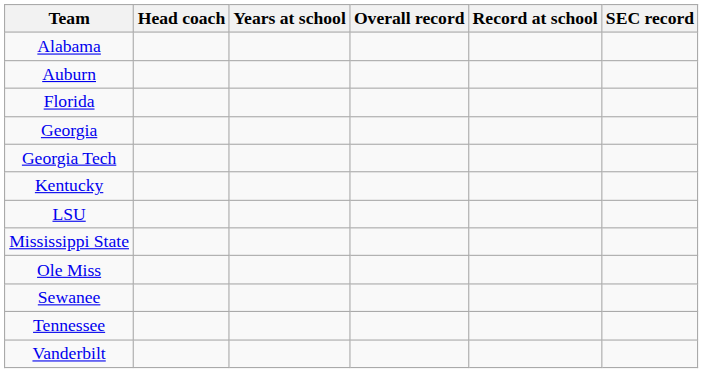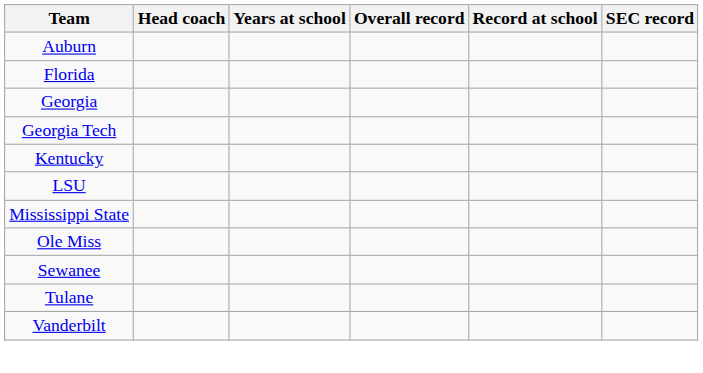 <table class="wikitable sortable" style="text-align: center;">
 <tr>
 <th width="110">Team</th>
 <th>Head coach</th>
 <th>Years at school</th>
 <th>Overall record</th>
 <th>Record at school</th>
 <th>SEC record</th>
-</tr>
-<tr>
-<td><a href='#'>Alabama</a></td>
-<td></td>
-<td></td>
-<td data-sort-value=></td>
-<td data-sort-value=></td>
-<td data-sort-value=></td>
 </tr>
 <tr>
 <td><a href='#'>Auburn</a></td>
 <td></td>
 <td></td>
 <td data-sort-value=></td>
 <td data-sort-value=></td>
 <td data-sort-value=></td>
 </tr>
 <tr>
 <td><a href='#'>Florida</a></td>
 <td></td>
 <td></td>
 <td data-sort-value=></td>
 <td data-sort-value=></td>
 <td data-sort-value=></td>
 </tr>
 <tr>
 <td><a href='#'>Georgia</a></td>
 <td></td>
 <td></td>
 <td data-sort-value=></td>
 <td data-sort-value=></td>
 <td data-sort-value=></td>
 </tr>
 <tr>
 <td><a href='#'>Georgia Tech</a></td>
 <td></td>
 <td></td>
 <td data-sort-value=></td>
 <td data-sort-value=></td>
 <td data-sort-value=></td>
 </tr>
 <tr>
 <td><a href='#'>Kentucky</a></td>
 <td></td>
 <td></td>
 <td data-sort-value=></td>
 <td data-sort-value=></td>
 <td data-sort-value=></td>
 </tr>
 <tr>
 <td><a href='#'>LSU</a></td>
 <td></td>
 <td></td>
 <td data-sort-value=></td>
 <td data-sort-value=></td>
 <td data-sort-value=></td>
 </tr>
 <tr>
 <td><a href='#'>Mississippi State</a></td>
 <td></td>
 <td></td>
 <td data-sort-value=></td>
 <td data-sort-value=></td>
 <td data-sort-value=></td>
 </tr>
 <tr>
 <td><a href='#'>Ole Miss</a></td>
 <td></td>
 <td></td>
 <td data-sort-value=></td>
 <td data-sort-value=></td>
 <td data-sort-value=></td>
 </tr>
 <tr>
 <td><a href='#'>Sewanee</a></td>
 <td></td>
 <td></td>
 <td data-sort-value=></td>
 <td data-sort-value=></td>
 <td data-sort-value=></td>
 </tr>
 <tr>
-<td><a href='#'>Tennessee</a></td>
+<td><a href='#'>Tulane</a></td>
 <td></td>
 <td></td>
 <td data-sort-value=></td>
 <td data-sort-value=></td>
 <td data-sort-value=></td>
 </tr>
 <tr>
 <td><a href='#'>Vanderbilt</a></td>
 <td></td>
 <td></td>
 <td data-sort-value=></td>
 <td data-sort-value=></td>
 <td data-sort-value=></td>
 </tr>
 </table>
